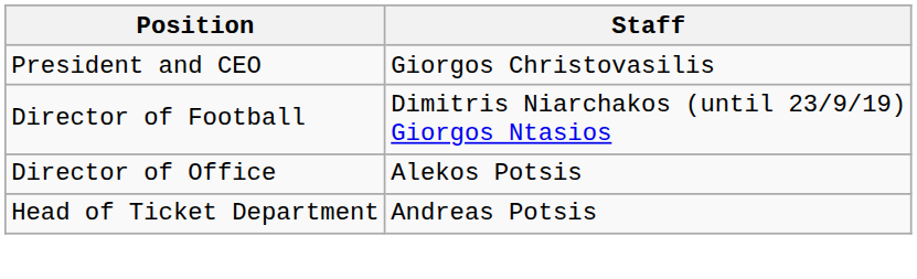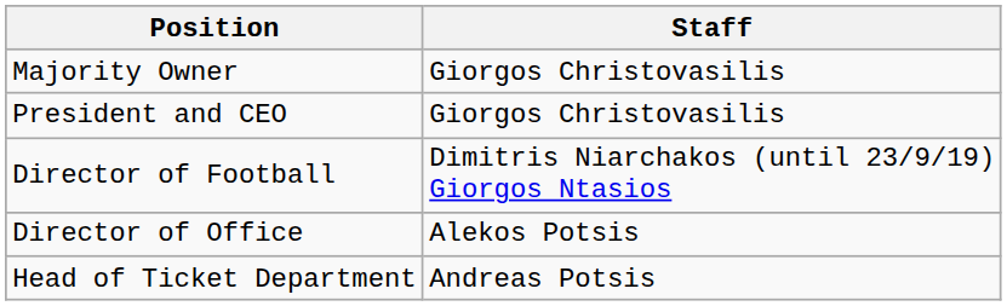 <table class="wikitable">
 <tr>
 <th>Position</th>
 <th>Staff</th>
+</tr>
+<tr>
+<td>Majority Owner</td>
+<td>Giorgos Christovasilis</td>
 </tr>
 <tr>
 <td>President and CEO</td>
 <td>Giorgos Christovasilis</td>
 </tr>
 <tr>
 <td>Director of Football</td>
 <td>Dimitris Niarchakos (until 23/9/19)<br><a href='#'>Giorgos Ntasios</a></td>
 </tr>
 <tr>
 <td>Director of Office</td>
 <td>Alekos Potsis</td>
 </tr>
 <tr>
 <td>Head of Ticket Department</td>
 <td>Andreas Potsis</td>
 </tr>
 </table>
